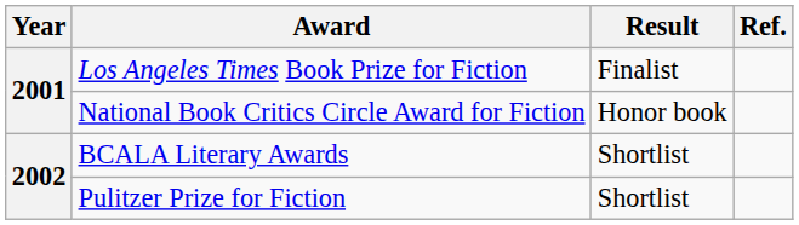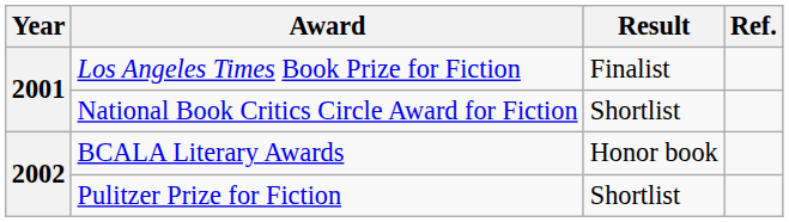 <table class="wikitable sortable">
 <tr>
 <th>Year</th>
 <th>Award</th>
 <th>Result</th>
 <th>Ref.</th>
 </tr>
 <tr>
 <th rowspan="2">2001</th>
 <td><em><a href='#'>Los Angeles Times</a></em> <a href='#'>Book Prize for Fiction</a></td>
 <td>Finalist</td>
 <td></td>
 </tr>
 <tr>
 <td><a href='#'>National Book Critics Circle Award for Fiction</a></td>
-<td>Honor book</td>
+<td>Shortlist</td>
 <td></td>
 </tr>
 <tr>
 <th rowspan="2">2002</th>
 <td><a href='#'>BCALA Literary Awards</a></td>
-<td>Shortlist</td>
+<td>Honor book</td>
 <td></td>
 </tr>
 <tr>
 <td><a href='#'>Pulitzer Prize for Fiction</a></td>
 <td>Shortlist</td>
 <td></td>
 </tr>
 </table>
